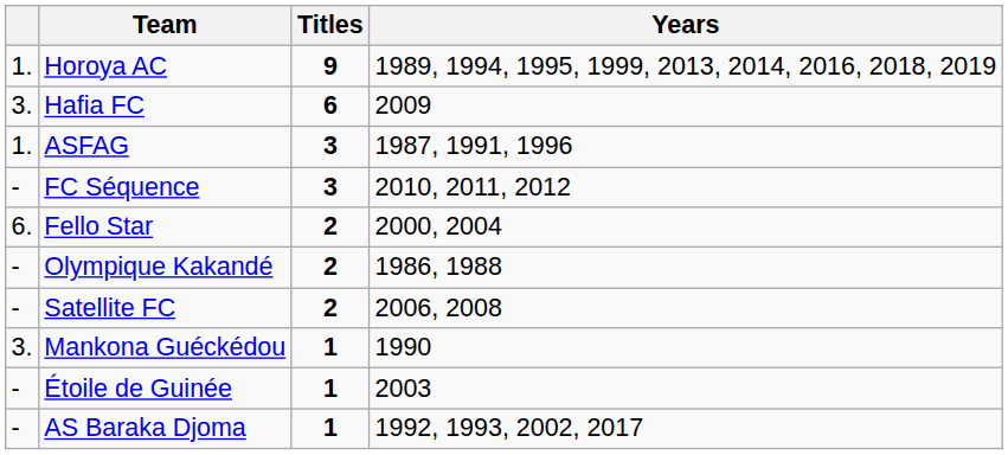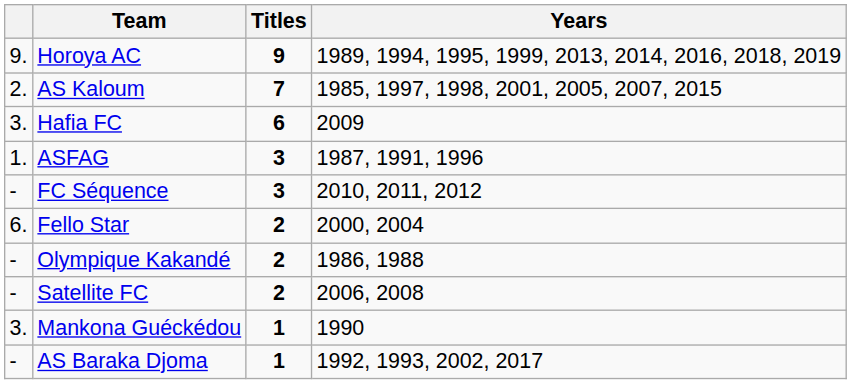 <table class=wikitable>
 <tr>
 <th></th>
 <th>Team</th>
 <th>Titles</th>
 <th>Years</th>
 </tr>
 <tr>
-<td>1.</td>
+<td>9.</td>
 <td><a href='#'>Horoya AC</a></td>
 <td align=center><strong>9</strong></td>
 <td>1989, 1994, 1995, 1999, 2013, 2014, 2016, 2018, 2019</td>
+</tr>
+<tr>
+<td>2.</td>
+<td><a href='#'>AS Kaloum</a></td>
+<td align=center><strong>7</strong></td>
+<td>1985, 1997, 1998, 2001, 2005, 2007, 2015</td>
 </tr>
 <tr>
 <td>3.</td>
 <td><a href='#'>Hafia FC</a></td>
 <td align=center><strong>6</strong></td>
 <td>2009</td>
 </tr>
 <tr>
 <td>1.</td>
 <td><a href='#'>ASFAG</a></td>
 <td align=center><strong>3</strong></td>
 <td>1987, 1991, 1996</td>
 </tr>
 <tr>
 <td>-</td>
 <td><a href='#'>FC Séquence</a></td>
 <td align=center><strong>3</strong></td>
 <td>2010, 2011, 2012</td>
 </tr>
 <tr>
 <td>6.</td>
 <td><a href='#'>Fello Star</a></td>
 <td align=center><strong>2</strong></td>
 <td>2000, 2004</td>
 </tr>
 <tr>
 <td>-</td>
 <td><a href='#'>Olympique Kakandé</a></td>
 <td align=center><strong>2</strong></td>
 <td>1986, 1988</td>
 </tr>
 <tr>
 <td>-</td>
 <td><a href='#'>Satellite FC</a></td>
 <td align=center><strong>2</strong></td>
 <td>2006, 2008</td>
 </tr>
 <tr>
 <td>3.</td>
 <td><a href='#'>Mankona Guéckédou</a></td>
 <td align=center><strong>1</strong></td>
 <td>1990</td>
 </tr>
 <tr>
 <td>-</td>
-<td><a href='#'>Étoile de Guinée</a></td>
-<td align=center><strong>1</strong></td>
-<td>2003</td>
-</tr>
-<tr>
-<td>-</td>
 <td><a href='#'>AS Baraka Djoma</a></td>
 <td align=center><strong>1</strong></td>
 <td>1992, 1993, 2002, 2017</td>
 </tr>
 </table>
